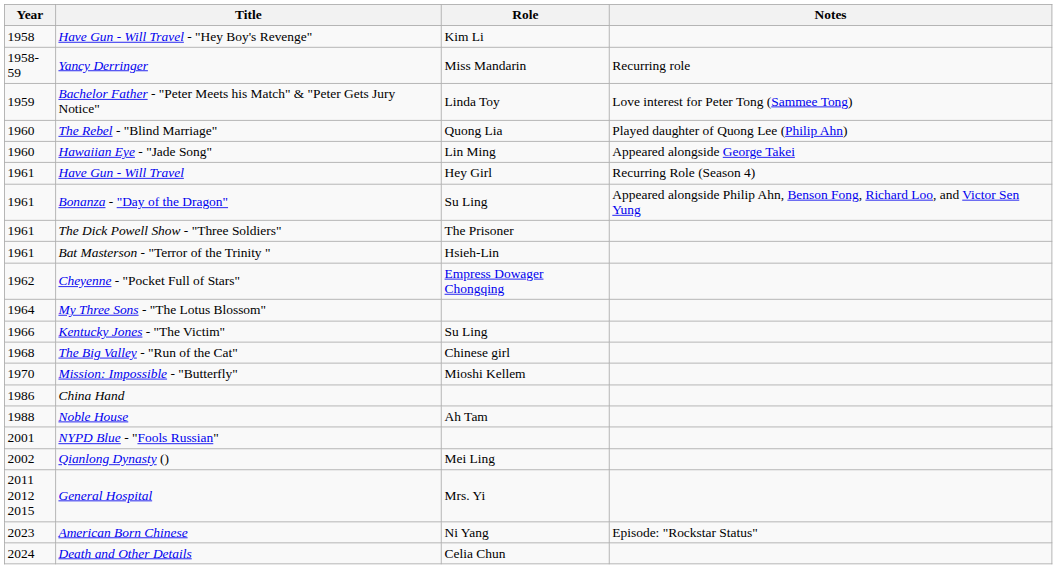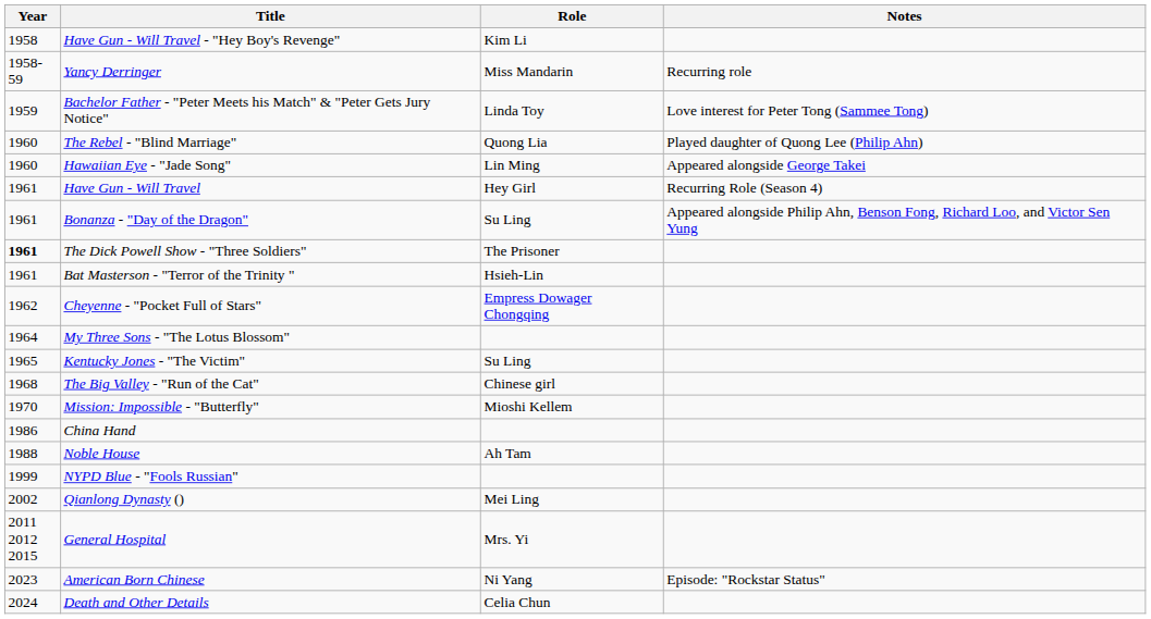 <table class="wikitable sortable">
 <tr>
 <th>Year</th>
 <th>Title</th>
 <th>Role</th>
 <th>Notes</th>
 </tr>
 <tr>
 <td>1958</td>
 <td><em><a href='#'>Have Gun - Will Travel</a></em> - "Hey Boy's Revenge"</td>
 <td>Kim Li</td>
 </tr>
 <tr>
 <td>1958-59</td>
 <td><em><a href='#'>Yancy Derringer</a></em></td>
 <td>Miss Mandarin</td>
 <td>Recurring role</td>
 </tr>
 <tr>
 <td>1959</td>
 <td><em><a href='#'>Bachelor Father</a></em> - "Peter Meets his Match" & "Peter Gets Jury Notice"</td>
 <td>Linda Toy</td>
 <td>Love interest for Peter Tong (<a href='#'>Sammee Tong</a>)</td>
 </tr>
 <tr>
 <td>1960</td>
 <td><em><a href='#'>The Rebel</a></em> - "Blind Marriage"</td>
 <td>Quong Lia</td>
 <td>Played daughter of Quong Lee (<a href='#'>Philip Ahn</a>)</td>
 </tr>
 <tr>
 <td>1960</td>
 <td><em><a href='#'>Hawaiian Eye</a></em> - "Jade Song"</td>
 <td>Lin Ming</td>
 <td>Appeared alongside <a href='#'>George Takei</a></td>
 </tr>
 <tr>
 <td>1961</td>
 <td><em><a href='#'>Have Gun - Will Travel</a></em></td>
 <td>Hey Girl</td>
 <td>Recurring Role (Season 4)</td>
 </tr>
 <tr>
 <td>1961</td>
 <td><em><a href='#'>Bonanza</a></em> - <a href='#'>"Day of the Dragon"</a></td>
 <td>Su Ling</td>
 <td>Appeared alongside Philip Ahn, <a href='#'>Benson Fong</a>, <a href='#'>Richard Loo</a>, and <a href='#'>Victor Sen Yung</a></td>
 </tr>
 <tr>
-<td>1961</td>
+<td><strong>1961</strong></td>
 <td><em>The Dick Powell Show</em> - "Three Soldiers"</td>
 <td>The Prisoner</td>
 <td></td>
 </tr>
 <tr>
 <td>1961</td>
 <td><em>Bat Masterson</em> - "Terror of the Trinity "</td>
 <td>Hsieh-Lin</td>
 <td></td>
 </tr>
 <tr>
 <td>1962</td>
 <td><em><a href='#'>Cheyenne</a></em> - "Pocket Full of Stars"</td>
 <td><a href='#'>Empress Dowager Chongqing</a></td>
 <td></td>
 </tr>
 <tr>
 <td>1964</td>
 <td><em><a href='#'>My Three Sons</a></em> - "The Lotus Blossom"</td>
 <td></td>
 <td></td>
 </tr>
 <tr>
-<td>1966</td>
+<td>1965</td>
 <td><em><a href='#'>Kentucky Jones</a></em> - "The Victim"</td>
 <td>Su Ling</td>
 <td></td>
 </tr>
 <tr>
 <td>1968</td>
 <td><em><a href='#'>The Big Valley</a></em> - "Run of the Cat"</td>
 <td>Chinese girl</td>
 <td></td>
 </tr>
 <tr>
 <td>1970</td>
 <td><em><a href='#'>Mission: Impossible</a></em> - "Butterfly"</td>
 <td>Mioshi Kellem</td>
 <td></td>
 </tr>
 <tr>
 <td>1986</td>
 <td><em>China Hand</em></td>
 <td></td>
 <td></td>
 </tr>
 <tr>
 <td>1988</td>
 <td><em><a href='#'>Noble House</a></em></td>
 <td>Ah Tam</td>
 <td></td>
 </tr>
 <tr>
-<td>2001</td>
+<td>1999</td>
 <td><em><a href='#'>NYPD Blue</a></em> - "<a href='#'>Fools Russian</a>"</td>
 <td></td>
 <td></td>
 </tr>
 <tr>
 <td>2002</td>
 <td><em><a href='#'>Qianlong Dynasty</a></em> ()</td>
 <td>Mei Ling</td>
 <td></td>
 </tr>
 <tr>
 <td>2011<br>2012<br>2015</td>
 <td><em><a href='#'>General Hospital</a></em></td>
 <td>Mrs. Yi</td>
 <td></td>
 </tr>
 <tr>
 <td>2023</td>
 <td><em><a href='#'>American Born Chinese</a></em></td>
 <td>Ni Yang</td>
 <td>Episode: "Rockstar Status"</td>
 </tr>
 <tr>
 <td>2024</td>
 <td><em><a href='#'>Death and Other Details</a></em></td>
 <td>Celia Chun</td>
 <td></td>
 </tr>
 </table>
